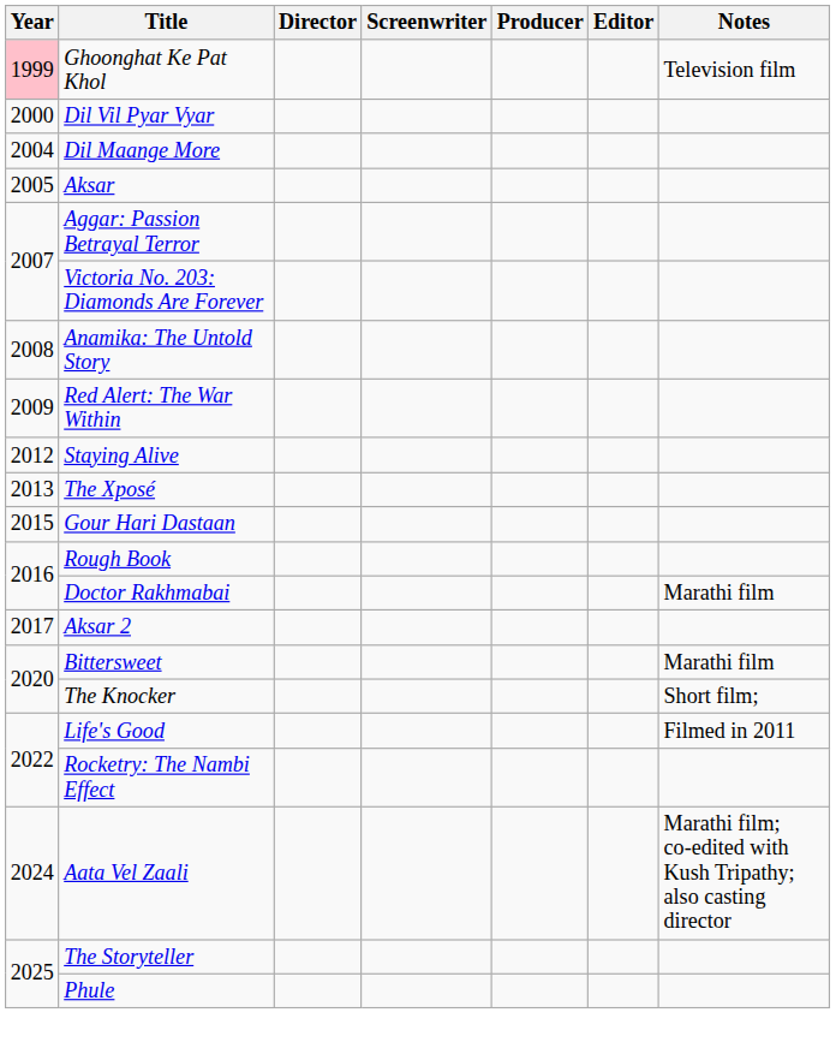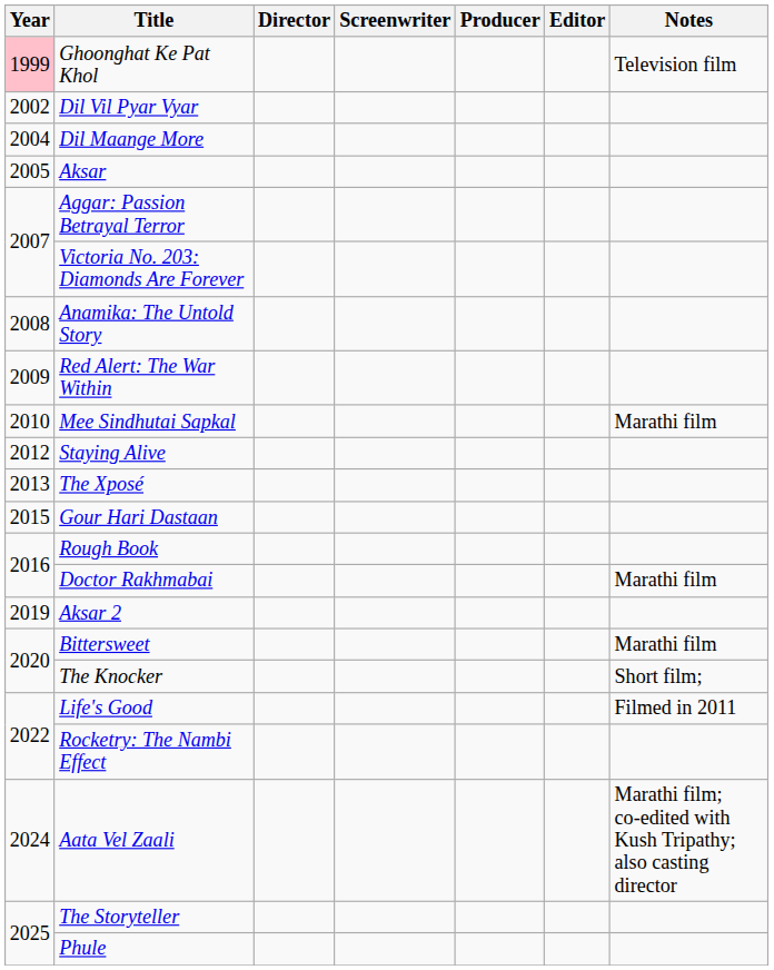 <table class="wikitable">
 <tr>
 <th>Year</th>
 <th>Title</th>
 <th>Director</th>
 <th>Screenwriter</th>
 <th>Producer</th>
 <th>Editor</th>
 <th>Notes</th>
 </tr>
 <tr>
 <td style="background: pink;">1999</td>
 <td><em>Ghoonghat Ke Pat Khol</em></td>
 <td></td>
 <td></td>
 <td></td>
 <td></td>
 <td>Television film</td>
 </tr>
 <tr>
-<td>2000</td>
+<td>2002</td>
 <td><em><a href='#'>Dil Vil Pyar Vyar</a></em></td>
 <td></td>
 <td></td>
 <td></td>
 <td></td>
 <td></td>
 </tr>
 <tr>
 <td>2004</td>
 <td><em><a href='#'>Dil Maange More</a></em></td>
 <td></td>
 <td></td>
 <td></td>
 <td></td>
 <td></td>
 </tr>
 <tr>
 <td>2005</td>
 <td><em><a href='#'>Aksar</a></em></td>
 <td></td>
 <td></td>
 <td></td>
 <td></td>
 <td></td>
 </tr>
 <tr>
 <td rowspan="2">2007</td>
 <td><em><a href='#'>Aggar: Passion Betrayal Terror</a></em></td>
 <td></td>
 <td></td>
 <td></td>
 <td></td>
 <td></td>
 </tr>
 <tr>
 <td><em><a href='#'>Victoria No. 203: Diamonds Are Forever</a></em></td>
 <td></td>
 <td></td>
 <td></td>
 <td></td>
 <td></td>
 </tr>
 <tr>
 <td>2008</td>
 <td><em><a href='#'>Anamika: The Untold Story</a></em></td>
 <td></td>
 <td></td>
 <td></td>
 <td></td>
 <td></td>
 </tr>
 <tr>
 <td>2009</td>
 <td><em><a href='#'>Red Alert: The War Within</a></em></td>
 <td></td>
 <td></td>
 <td></td>
 <td></td>
 <td></td>
 </tr>
 <tr>
+<td>2010</td>
+<td><em><a href='#'>Mee Sindhutai Sapkal</a></em></td>
+<td></td>
+<td></td>
+<td></td>
+<td></td>
+<td>Marathi film</td>
+</tr>
+<tr>
 <td>2012</td>
 <td><em><a href='#'>Staying Alive</a></em></td>
 <td></td>
 <td></td>
 <td></td>
 <td></td>
 <td></td>
 </tr>
 <tr>
 <td>2013</td>
 <td><em><a href='#'>The Xposé</a></em></td>
 <td></td>
 <td></td>
 <td></td>
 <td></td>
 <td></td>
 </tr>
 <tr>
 <td>2015</td>
 <td><em><a href='#'>Gour Hari Dastaan</a></em></td>
 <td></td>
 <td></td>
 <td></td>
 <td></td>
 <td></td>
 </tr>
 <tr>
 <td rowspan="2">2016</td>
 <td><em><a href='#'>Rough Book</a></em></td>
 <td></td>
 <td></td>
 <td></td>
 <td></td>
 <td></td>
 </tr>
 <tr>
 <td><em><a href='#'>Doctor Rakhmabai</a></em></td>
 <td></td>
 <td></td>
 <td></td>
 <td></td>
 <td>Marathi film</td>
 </tr>
 <tr>
-<td>2017</td>
+<td>2019</td>
 <td><em><a href='#'>Aksar 2</a></em></td>
 <td></td>
 <td></td>
 <td></td>
 <td></td>
 <td></td>
 </tr>
 <tr>
 <td rowspan=2>2020</td>
 <td><em><a href='#'>Bittersweet</a></em></td>
 <td></td>
 <td></td>
 <td></td>
 <td></td>
 <td>Marathi film</td>
 </tr>
 <tr>
 <td><em>The Knocker</em></td>
 <td></td>
 <td></td>
 <td></td>
 <td></td>
 <td>Short film;</br></td>
 </tr>
 <tr>
 <td rowspan=2>2022</td>
 <td><em><a href='#'>Life's Good</a></em></td>
 <td></td>
 <td></td>
 <td></td>
 <td></td>
 <td>Filmed in 2011</td>
 </tr>
 <tr>
 <td><em><a href='#'>Rocketry: The Nambi Effect</a></em></td>
 <td></td>
 <td></td>
 <td></td>
 <td></td>
 <td></td>
 </tr>
 <tr>
 <td>2024</td>
 <td><em><a href='#'>Aata Vel Zaali</a></em></td>
 <td></td>
 <td></td>
 <td></td>
 <td></td>
 <td>Marathi film;</br>co-edited with Kush Tripathy;</br>also casting director</td>
 </tr>
 <tr>
 <td rowspan="2">2025</td>
 <td><em><a href='#'>The Storyteller</a></em></td>
 <td></td>
 <td></td>
 <td></td>
 <td></td>
 <td></td>
 </tr>
 <tr>
 <td><em><a href='#'>Phule</a></em></td>
 <td></td>
 <td></td>
 <td></td>
 <td></td>
 <td></td>
 </tr>
 </table>
